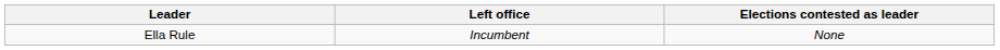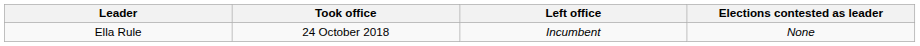 <table class="wikitable" style="text-align:center">
 <tr>
 <th style="width:10%;">Leader</th>
+<th style="width:10%;">Took office</th>
 <th style="width:10%;">Left office</th>
 <th style="width:10%;">Elections contested as leader</th>
 </tr>
 <tr>
 <td>Ella Rule</td>
+<td>24 October 2018</td>
 <td><em>Incumbent</em></td>
 <td><em>None</em></td>
 </tr>
 </table>
